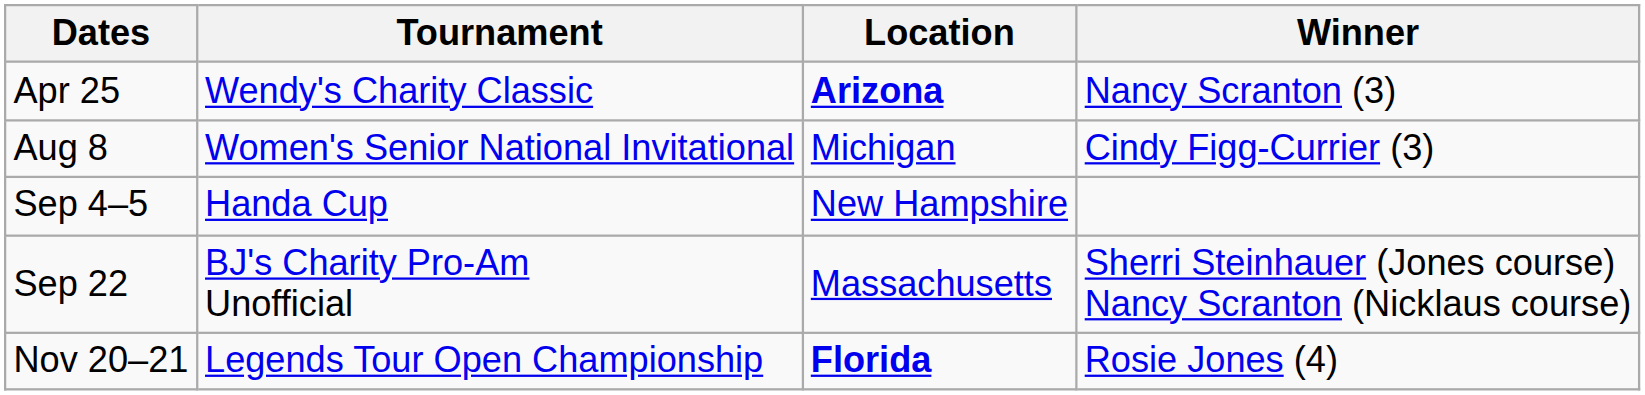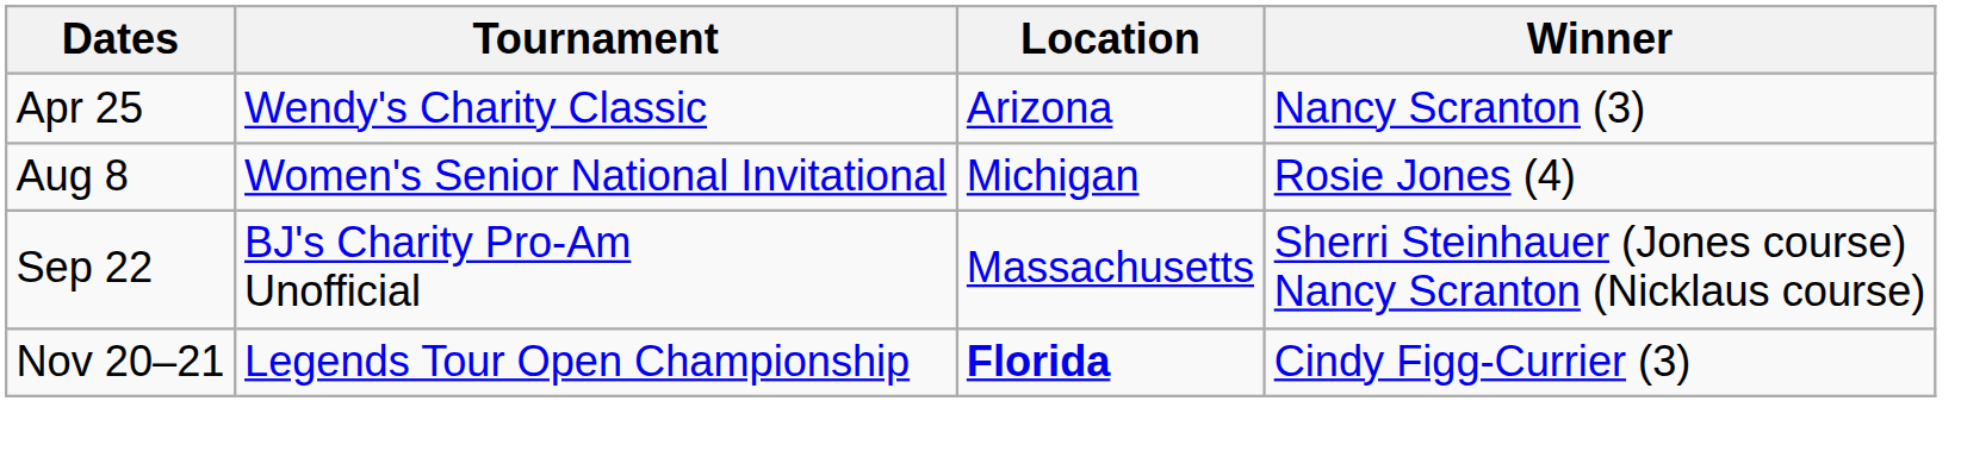 <table class="wikitable">
 <tr>
 <th>Dates</th>
 <th>Tournament</th>
 <th>Location</th>
 <th>Winner</th>
 </tr>
 <tr>
 <td>Apr 25</td>
 <td><a href='#'>Wendy's Charity Classic</a></td>
-<td><strong><a href='#'>Arizona</a></strong></td>
+<td><a href='#'>Arizona</a></td>
 <td> <a href='#'>Nancy Scranton</a> (3)</td>
 </tr>
 <tr>
 <td>Aug 8</td>
 <td><a href='#'>Women's Senior National Invitational</a></td>
 <td><a href='#'>Michigan</a></td>
-<td> <a href='#'>Cindy Figg-Currier</a> (3)</td>
-</tr>
-<tr>
-<td>Sep 4–5</td>
-<td><a href='#'>Handa Cup</a></td>
-<td><a href='#'>New Hampshire</a></td>
-<td></td>
+<td> <a href='#'>Rosie Jones</a> (4)</td>
 </tr>
 <tr>
 <td>Sep 22</td>
 <td><a href='#'>BJ's Charity Pro-Am</a><br>Unofficial</td>
 <td><a href='#'>Massachusetts</a></td>
 <td> <a href='#'>Sherri Steinhauer</a> (Jones course)<br> <a href='#'>Nancy Scranton</a> (Nicklaus course)</td>
 </tr>
 <tr>
 <td>Nov 20–21</td>
 <td><a href='#'>Legends Tour Open Championship</a></td>
 <td><strong><a href='#'>Florida</a></strong></td>
-<td> <a href='#'>Rosie Jones</a> (4)</td>
+<td> <a href='#'>Cindy Figg-Currier</a> (3)</td>
 </tr>
 </table>
